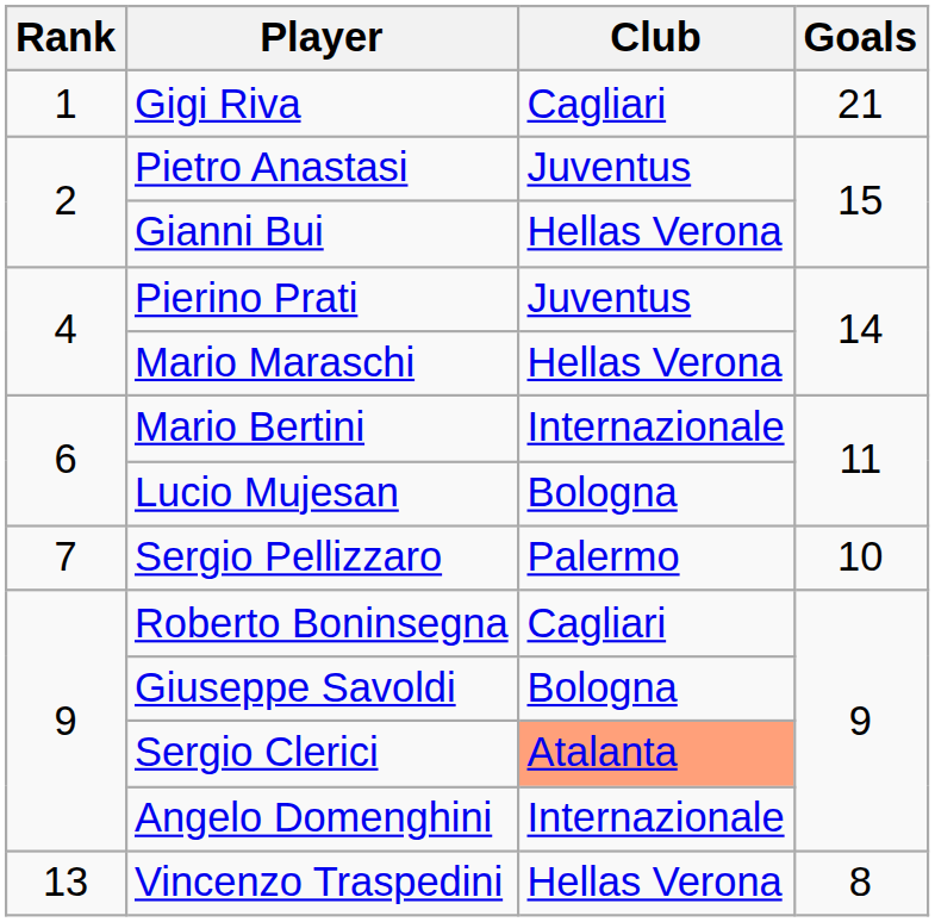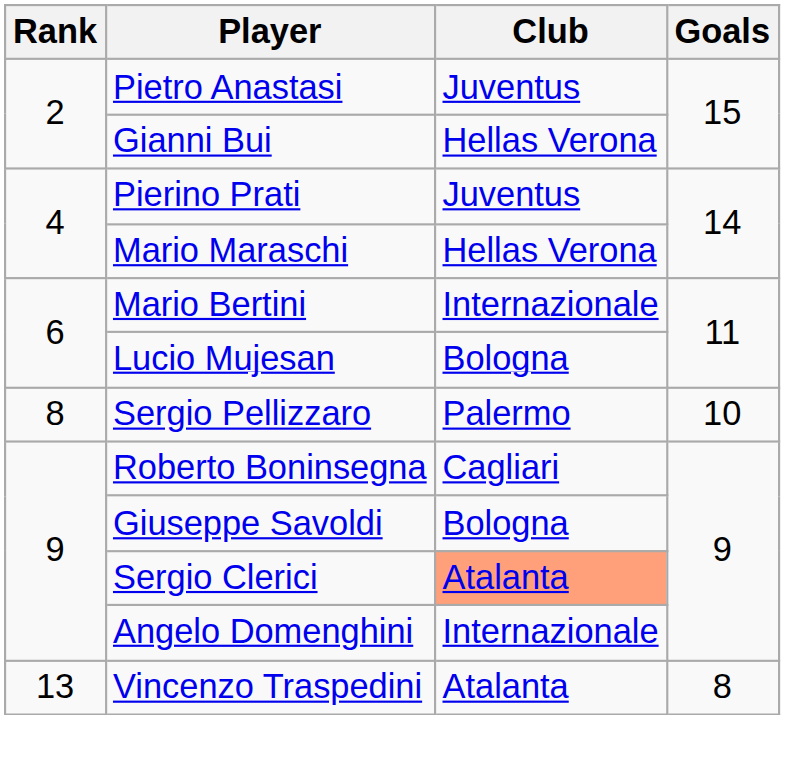 <table class="wikitable" style="text-align:center">
 <tr>
 <th>Rank</th>
 <th>Player</th>
 <th>Club</th>
 <th>Goals</th>
-</tr>
-<tr>
-<td>1</td>
-<td align="left"> <a href='#'>Gigi Riva</a></td>
-<td align="left"><a href='#'>Cagliari</a></td>
-<td>21</td>
 </tr>
 <tr>
 <td rowspan="2">2</td>
 <td align="left"> <a href='#'>Pietro Anastasi</a></td>
 <td align="left"><a href='#'>Juventus</a></td>
 <td rowspan="2">15</td>
 </tr>
 <tr>
 <td align="left"> <a href='#'>Gianni Bui</a></td>
 <td align="left"><a href='#'>Hellas Verona</a></td>
 </tr>
 <tr>
 <td rowspan="2">4</td>
 <td align="left"> <a href='#'>Pierino Prati</a></td>
 <td align="left"><a href='#'>Juventus</a></td>
 <td rowspan="2">14</td>
 </tr>
 <tr>
 <td align="left"> <a href='#'>Mario Maraschi</a></td>
 <td align="left"><a href='#'>Hellas Verona</a></td>
 </tr>
 <tr>
 <td rowspan="2">6</td>
 <td align="left"> <a href='#'>Mario Bertini</a></td>
 <td align="left"><a href='#'>Internazionale</a></td>
 <td rowspan="2">11</td>
 </tr>
 <tr>
 <td align="left"> <a href='#'>Lucio Mujesan</a></td>
 <td align="left"><a href='#'>Bologna</a></td>
 </tr>
 <tr>
-<td>7</td>
+<td>8</td>
 <td align="left"> <a href='#'>Sergio Pellizzaro</a></td>
 <td align="left"><a href='#'>Palermo</a></td>
 <td>10</td>
 </tr>
 <tr>
 <td rowspan="4">9</td>
 <td align="left"> <a href='#'>Roberto Boninsegna</a></td>
 <td align="left"><a href='#'>Cagliari</a></td>
 <td rowspan="4">9</td>
 </tr>
 <tr>
 <td align="left"> <a href='#'>Giuseppe Savoldi</a></td>
 <td align="left"><a href='#'>Bologna</a></td>
 </tr>
 <tr>
 <td align="left"> <a href='#'>Sergio Clerici</a></td>
 <td align="left" style="background: lightsalmon;"><a href='#'>Atalanta</a></td>
 </tr>
 <tr>
 <td align="left"> <a href='#'>Angelo Domenghini</a></td>
 <td align="left"><a href='#'>Internazionale</a></td>
 </tr>
 <tr>
 <td>13</td>
 <td align="left"> <a href='#'>Vincenzo Traspedini</a></td>
-<td align="left"><a href='#'>Hellas Verona</a></td>
+<td align="left"><a href='#'>Atalanta</a></td>
 <td>8</td>
 </tr>
 </table>
